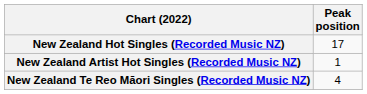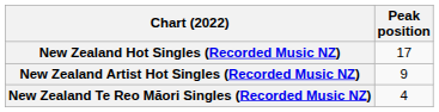 <table class="wikitable plainrowheaders" style="text-align:center">
 <tr>
 <th scope="col">Chart (2022)</th>
 <th scope="col">Peak<br>position</th>
 </tr>
 <tr>
 <th scope="row">New Zealand Hot Singles (<a href='#'>Recorded Music NZ</a>)</th>
 <td>17</td>
 </tr>
 <tr>
 <th scope="row">New Zealand Artist Hot Singles (<a href='#'>Recorded Music NZ</a>)</th>
-<td>1</td>
+<td>9</td>
 </tr>
 <tr>
 <th scope="row">New Zealand Te Reo Māori Singles (<a href='#'>Recorded Music NZ</a>)</th>
 <td>4</td>
 </tr>
 </table>
